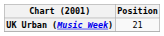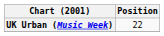 <table class="wikitable plainrowheaders" style="text-align:center">
 <tr>
 <th scope="col">Chart (2001)</th>
 <th scope="col">Position</th>
 </tr>
 <tr>
 <th scope="row">UK Urban (<em><a href='#'>Music Week</a></em>)</th>
-<td>21</td>
+<td>22</td>
 </tr>
 <tr>
 </tr>
 </table>
